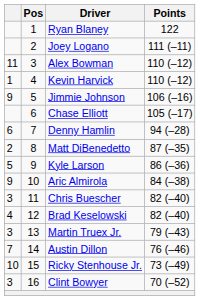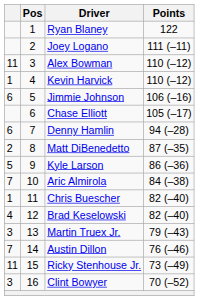 <table class="wikitable" style="font-size: 95%">
 <tr>
 <th></th>
 <th>Pos</th>
 <th>Driver</th>
 <th>Points</th>
 </tr>
 <tr>
 <td align="left"></td>
 <td style="text-align:center;">1</td>
 <td><a href='#'>Ryan Blaney</a></td>
 <td style="text-align:center;">122</td>
 </tr>
 <tr>
 <td align="left"></td>
 <td style="text-align:center;">2</td>
 <td><a href='#'>Joey Logano</a></td>
 <td style="text-align:center;">111 (–11)</td>
 </tr>
 <tr>
 <td align="left"> 11</td>
 <td style="text-align:center;">3</td>
 <td><a href='#'>Alex Bowman</a></td>
 <td style="text-align:center;">110 (–12)</td>
 </tr>
 <tr>
 <td align="left"> 1</td>
 <td style="text-align:center;">4</td>
 <td><a href='#'>Kevin Harvick</a></td>
 <td style="text-align:center;">110 (–12)</td>
 </tr>
 <tr>
-<td align="left"> 9</td>
+<td align="left"> 6</td>
 <td style="text-align:center;">5</td>
 <td><a href='#'>Jimmie Johnson</a></td>
 <td style="text-align:center;">106 (–16)</td>
 </tr>
 <tr>
 <td align="left"></td>
 <td style="text-align:center;">6</td>
 <td><a href='#'>Chase Elliott</a></td>
 <td style="text-align:center;">105 (–17)</td>
 </tr>
 <tr>
 <td align="left"> 6</td>
 <td style="text-align:center;">7</td>
 <td><a href='#'>Denny Hamlin</a></td>
 <td style="text-align:center;">94 (–28)</td>
 </tr>
 <tr>
 <td align="left"> 2</td>
 <td style="text-align:center;">8</td>
 <td><a href='#'>Matt DiBenedetto</a></td>
 <td style="text-align:center;">87 (–35)</td>
 </tr>
 <tr>
 <td align="left"> 5</td>
 <td style="text-align:center;">9</td>
 <td><a href='#'>Kyle Larson</a></td>
 <td style="text-align:center;">86 (–36)</td>
 </tr>
 <tr>
-<td align="left"> 9</td>
+<td align="left"> 7</td>
 <td style="text-align:center;">10</td>
 <td><a href='#'>Aric Almirola</a></td>
 <td style="text-align:center;">84 (–38)</td>
 </tr>
 <tr>
-<td align="left"> 3</td>
+<td align="left"> 1</td>
 <td style="text-align:center;">11</td>
 <td><a href='#'>Chris Buescher</a></td>
 <td style="text-align:center;">82 (–40)</td>
 </tr>
 <tr>
 <td align="left"> 4</td>
 <td style="text-align:center;">12</td>
 <td><a href='#'>Brad Keselowski</a></td>
 <td style="text-align:center;">82 (–40)</td>
 </tr>
 <tr>
 <td align="left"> 3</td>
 <td style="text-align:center;">13</td>
 <td><a href='#'>Martin Truex Jr.</a></td>
 <td style="text-align:center;">79 (–43)</td>
 </tr>
 <tr>
 <td align="left"> 7</td>
 <td style="text-align:center;">14</td>
 <td><a href='#'>Austin Dillon</a></td>
 <td style="text-align:center;">76 (–46)</td>
 </tr>
 <tr>
-<td align="left"> 10</td>
+<td align="left"> 11</td>
 <td style="text-align:center;">15</td>
 <td><a href='#'>Ricky Stenhouse Jr.</a></td>
 <td style="text-align:center;">73 (–49)</td>
 </tr>
 <tr>
 <td align="left"> 3</td>
 <td style="text-align:center;">16</td>
 <td><a href='#'>Clint Bowyer</a></td>
 <td style="text-align:center;">70 (–52)</td>
 </tr>
 <tr class="sortbottom">
 <th colspan="9"></th>
 </tr>
 </table>
